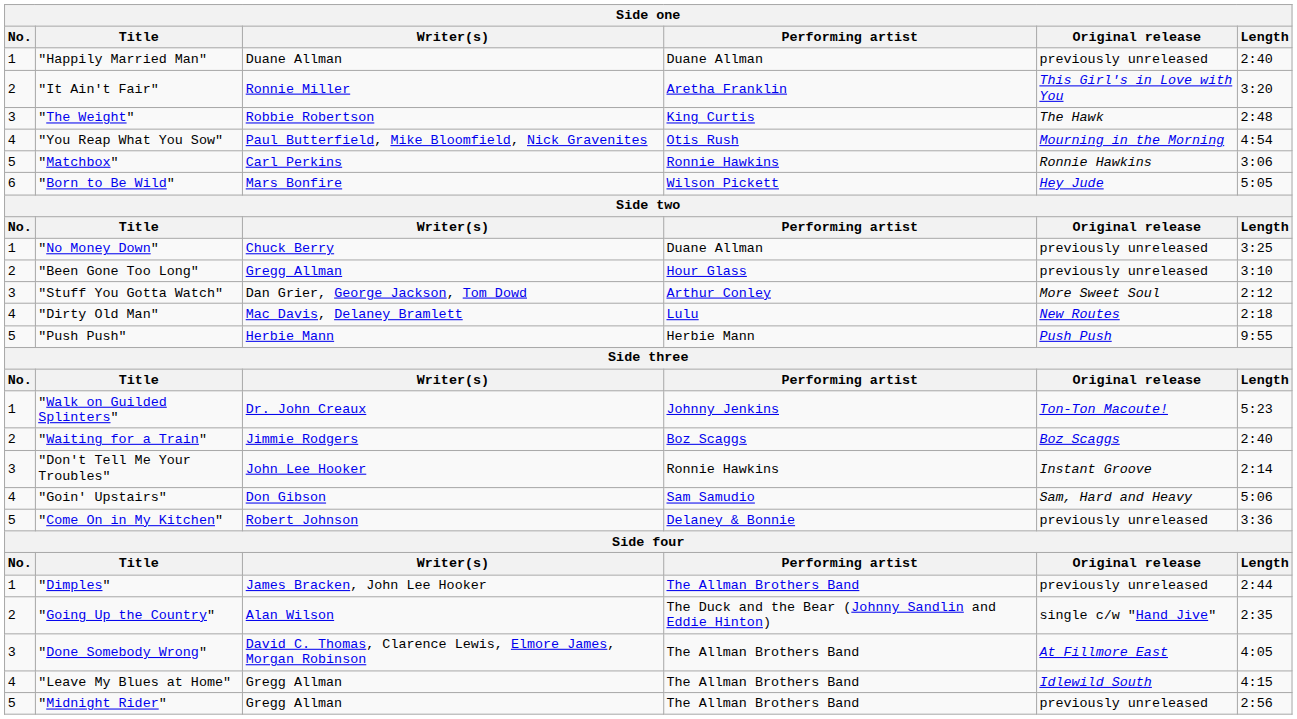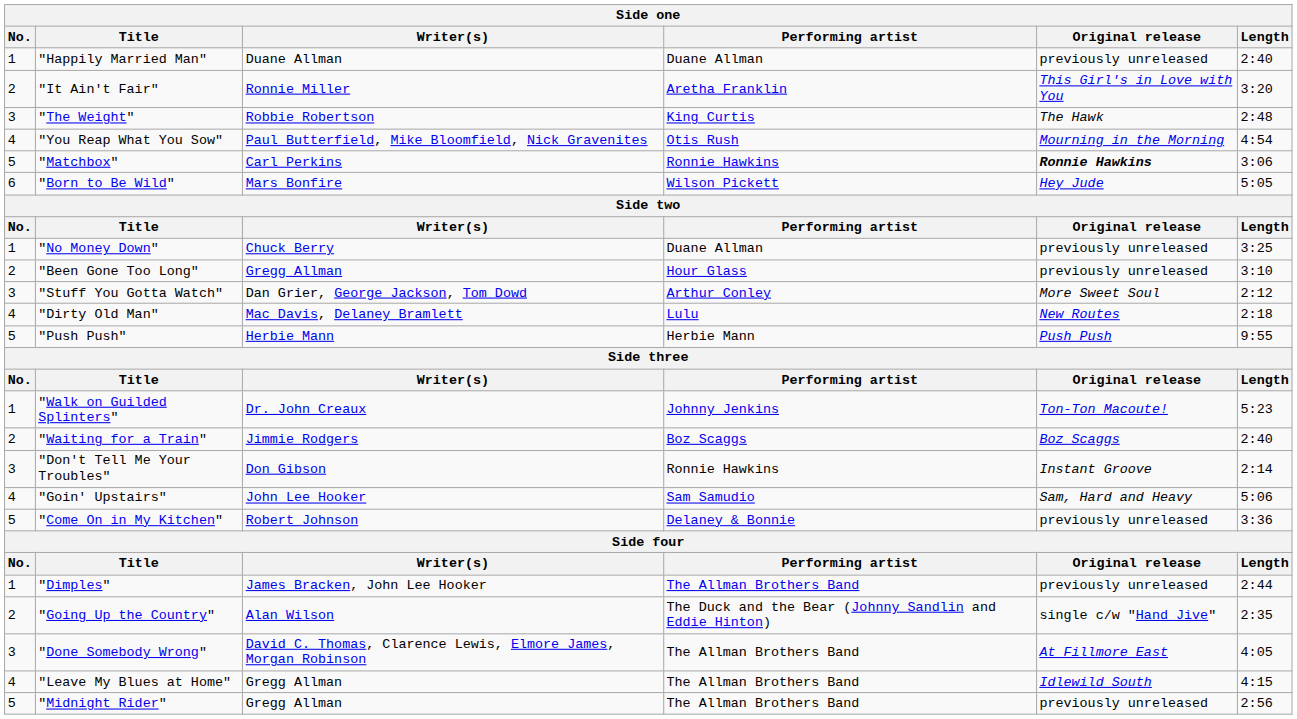 <table class="wikitable">
 <tr>
 <th colspan=6>Side one</th>
 </tr>
 <tr>
 <th>No.</th>
 <th>Title</th>
 <th>Writer(s)</th>
 <th>Performing artist</th>
 <th>Original release</th>
 <th>Length</th>
 </tr>
 <tr>
 <td>1</td>
 <td>"Happily Married Man"</td>
 <td>Duane Allman</td>
 <td>Duane Allman</td>
 <td>previously unreleased</td>
 <td>2:40</td>
 </tr>
 <tr>
 <td>2</td>
 <td>"It Ain't Fair"</td>
 <td><a href='#'>Ronnie Miller</a></td>
 <td><a href='#'>Aretha Franklin</a></td>
 <td><em><a href='#'>This Girl's in Love with You</a></em></td>
 <td>3:20</td>
 </tr>
 <tr>
 <td>3</td>
 <td>"<a href='#'>The Weight</a>"</td>
 <td><a href='#'>Robbie Robertson</a></td>
 <td><a href='#'>King Curtis</a></td>
 <td><em>The Hawk</em></td>
 <td>2:48</td>
 </tr>
 <tr>
 <td>4</td>
 <td>"You Reap What You Sow"</td>
 <td><a href='#'>Paul Butterfield</a>, <a href='#'>Mike Bloomfield</a>, <a href='#'>Nick Gravenites</a></td>
 <td><a href='#'>Otis Rush</a></td>
 <td><em><a href='#'>Mourning in the Morning</a></em></td>
 <td>4:54</td>
 </tr>
 <tr>
 <td>5</td>
 <td>"<a href='#'>Matchbox</a>"</td>
 <td><a href='#'>Carl Perkins</a></td>
 <td><a href='#'>Ronnie Hawkins</a></td>
-<td><em>Ronnie Hawkins</em></td>
+<td><strong><em>Ronnie Hawkins</em></strong></td>
 <td>3:06</td>
 </tr>
 <tr>
 <td>6</td>
 <td>"<a href='#'>Born to Be Wild</a>"</td>
 <td><a href='#'>Mars Bonfire</a></td>
 <td><a href='#'>Wilson Pickett</a></td>
 <td><em><a href='#'>Hey Jude</a></em></td>
 <td>5:05</td>
 </tr>
 <tr>
 <th colspan=6>Side two</th>
 </tr>
 <tr>
 <th>No.</th>
 <th>Title</th>
 <th>Writer(s)</th>
 <th>Performing artist</th>
 <th>Original release</th>
 <th>Length</th>
 </tr>
 <tr>
 <td>1</td>
 <td>"<a href='#'>No Money Down</a>"</td>
 <td><a href='#'>Chuck Berry</a></td>
 <td>Duane Allman</td>
 <td>previously unreleased</td>
 <td>3:25</td>
 </tr>
 <tr>
 <td>2</td>
 <td>"Been Gone Too Long"</td>
 <td><a href='#'>Gregg Allman</a></td>
 <td><a href='#'>Hour Glass</a></td>
 <td>previously unreleased</td>
 <td>3:10</td>
 </tr>
 <tr>
 <td>3</td>
 <td>"Stuff You Gotta Watch"</td>
 <td>Dan Grier, <a href='#'>George Jackson</a>, <a href='#'>Tom Dowd</a></td>
 <td><a href='#'>Arthur Conley</a></td>
 <td><em>More Sweet Soul</em></td>
 <td>2:12</td>
 </tr>
 <tr>
 <td>4</td>
 <td>"Dirty Old Man"</td>
 <td><a href='#'>Mac Davis</a>, <a href='#'>Delaney Bramlett</a></td>
 <td><a href='#'>Lulu</a></td>
 <td><em><a href='#'>New Routes</a></em></td>
 <td>2:18</td>
 </tr>
 <tr>
 <td>5</td>
 <td>"Push Push"</td>
 <td><a href='#'>Herbie Mann</a></td>
 <td>Herbie Mann</td>
 <td><em><a href='#'>Push Push</a></em></td>
 <td>9:55</td>
 </tr>
 <tr>
 <th colspan=6>Side three</th>
 </tr>
 <tr>
 <th>No.</th>
 <th>Title</th>
 <th>Writer(s)</th>
 <th>Performing artist</th>
 <th>Original release</th>
 <th>Length</th>
 </tr>
 <tr>
 <td>1</td>
 <td>"<a href='#'>Walk on Guilded Splinters</a>"</td>
 <td><a href='#'>Dr. John Creaux</a></td>
 <td><a href='#'>Johnny Jenkins</a></td>
 <td><em><a href='#'>Ton-Ton Macoute!</a></em></td>
 <td>5:23</td>
 </tr>
 <tr>
 <td>2</td>
 <td>"<a href='#'>Waiting for a Train</a>"</td>
 <td><a href='#'>Jimmie Rodgers</a></td>
 <td><a href='#'>Boz Scaggs</a></td>
 <td><em><a href='#'>Boz Scaggs</a></em></td>
 <td>2:40</td>
 </tr>
 <tr>
 <td>3</td>
 <td>"Don't Tell Me Your Troubles"</td>
-<td><a href='#'>John Lee Hooker</a></td>
+<td><a href='#'>Don Gibson</a></td>
 <td>Ronnie Hawkins</td>
 <td><em>Instant Groove</em></td>
 <td>2:14</td>
 </tr>
 <tr>
 <td>4</td>
 <td>"Goin' Upstairs"</td>
-<td><a href='#'>Don Gibson</a></td>
+<td><a href='#'>John Lee Hooker</a></td>
 <td><a href='#'>Sam Samudio</a></td>
 <td><em>Sam, Hard and Heavy</em></td>
 <td>5:06</td>
 </tr>
 <tr>
 <td>5</td>
 <td>"<a href='#'>Come On in My Kitchen</a>"</td>
 <td><a href='#'>Robert Johnson</a></td>
 <td><a href='#'>Delaney & Bonnie</a></td>
 <td>previously unreleased</td>
 <td>3:36</td>
 </tr>
 <tr>
 <th colspan=6>Side four</th>
 </tr>
 <tr>
 <th>No.</th>
 <th>Title</th>
 <th>Writer(s)</th>
 <th>Performing artist</th>
 <th>Original release</th>
 <th>Length</th>
 </tr>
 <tr>
 <td>1</td>
 <td>"<a href='#'>Dimples</a>"</td>
 <td><a href='#'>James Bracken</a>, John Lee Hooker</td>
 <td><a href='#'>The Allman Brothers Band</a></td>
 <td>previously unreleased</td>
 <td>2:44</td>
 </tr>
 <tr>
 <td>2</td>
 <td>"<a href='#'>Going Up the Country</a>"</td>
 <td><a href='#'>Alan Wilson</a></td>
 <td>The Duck and the Bear (<a href='#'>Johnny Sandlin</a> and <a href='#'>Eddie Hinton</a>)</td>
 <td>single c/w "<a href='#'>Hand Jive</a>"</td>
 <td>2:35</td>
 </tr>
 <tr>
 <td>3</td>
 <td>"<a href='#'>Done Somebody Wrong</a>"</td>
 <td><a href='#'>David C. Thomas</a>, Clarence Lewis, <a href='#'>Elmore James</a>, <a href='#'>Morgan Robinson</a></td>
 <td>The Allman Brothers Band</td>
 <td><em><a href='#'>At Fillmore East</a></em></td>
 <td>4:05</td>
 </tr>
 <tr>
 <td>4</td>
 <td>"Leave My Blues at Home"</td>
 <td>Gregg Allman</td>
 <td>The Allman Brothers Band</td>
 <td><em><a href='#'>Idlewild South</a></em></td>
 <td>4:15</td>
 </tr>
 <tr>
 <td>5</td>
 <td>"<a href='#'>Midnight Rider</a>"</td>
 <td>Gregg Allman</td>
 <td>The Allman Brothers Band</td>
 <td>previously unreleased</td>
 <td>2:56</td>
 </tr>
 </table>
